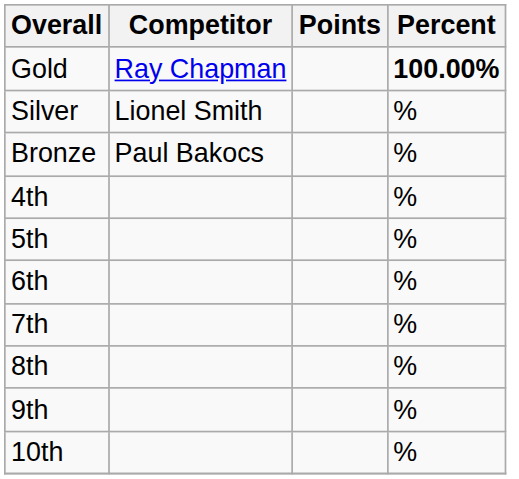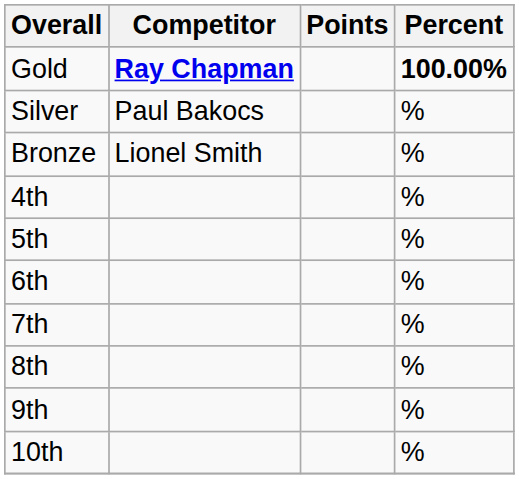 <table class="wikitable sortable" style="text-align: left;">
 <tr>
 <th>Overall</th>
 <th>Competitor</th>
 <th>Points</th>
 <th>Percent</th>
 </tr>
 <tr>
 <td> Gold</td>
-<td><a href='#'>Ray Chapman</a></td>
+<td><strong><a href='#'>Ray Chapman</a></strong></td>
 <td></td>
 <td><strong>100.00%</strong></td>
 </tr>
 <tr>
 <td> Silver</td>
-<td>Lionel Smith</td>
+<td>Paul Bakocs</td>
 <td></td>
 <td>%</td>
 </tr>
 <tr>
 <td> Bronze</td>
-<td>Paul Bakocs</td>
+<td>Lionel Smith</td>
 <td></td>
 <td>%</td>
 </tr>
 <tr>
 <td>4th</td>
 <td></td>
 <td></td>
 <td>%</td>
 </tr>
 <tr>
 <td>5th</td>
 <td></td>
 <td></td>
 <td>%</td>
 </tr>
 <tr>
 <td>6th</td>
 <td></td>
 <td></td>
 <td>%</td>
 </tr>
 <tr>
 <td>7th</td>
 <td></td>
 <td></td>
 <td>%</td>
 </tr>
 <tr>
 <td>8th</td>
 <td></td>
 <td></td>
 <td>%</td>
 </tr>
 <tr>
 <td>9th</td>
 <td></td>
 <td></td>
 <td>%</td>
 </tr>
 <tr>
 <td>10th</td>
 <td></td>
 <td></td>
 <td>%</td>
 </tr>
 <tr>
 </tr>
 </table>
